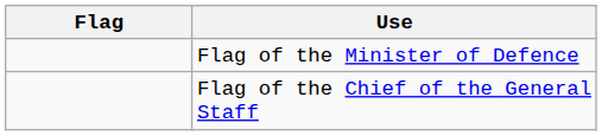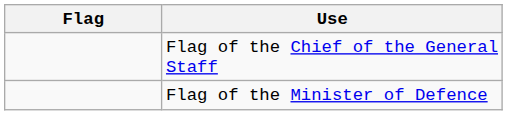 <table class="wikitable" style="background: #f9f9f9">
 <tr>
 <th width="112">Flag</th>
 <th width="250">Use</th>
 </tr>
 <tr>
 <td></td>
-<td>Flag of the <a href='#'>Minister of Defence</a></td>
+<td>Flag of the <a href='#'>Chief of the General Staff</a></td>
 </tr>
 <tr>
 <td></td>
-<td>Flag of the <a href='#'>Chief of the General Staff</a></td>
+<td>Flag of the <a href='#'>Minister of Defence</a></td>
 </tr>
 </table>
